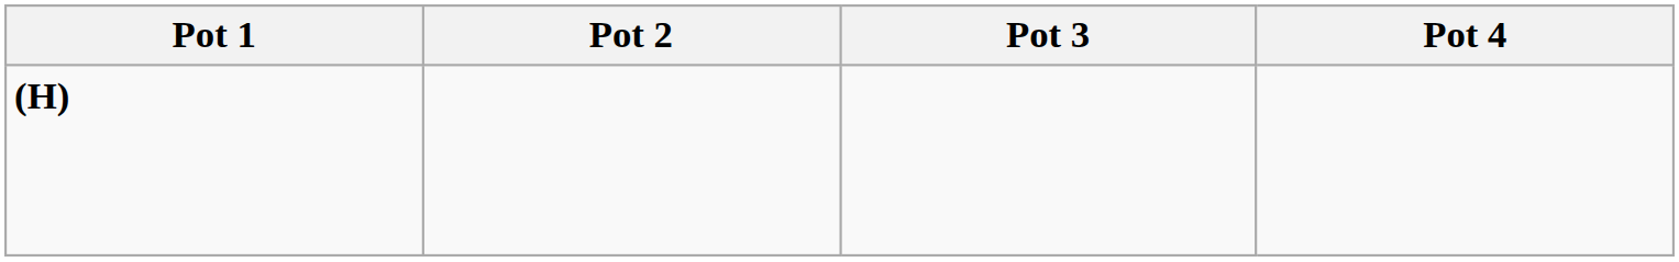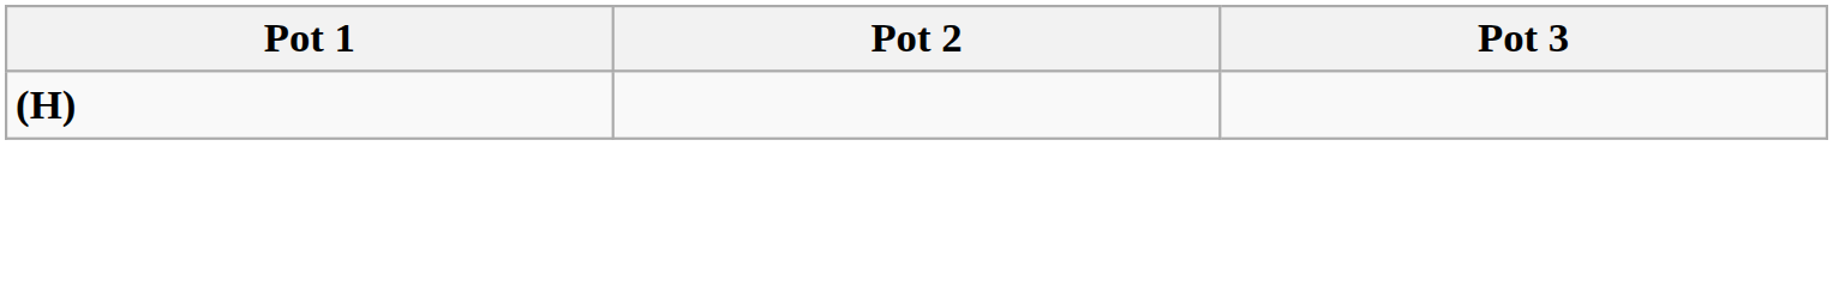 <table class="wikitable" width=700>
 <tr>
 <th width=5%>Pot 1</th>
 <th width=5%>Pot 2</th>
 <th width=5%>Pot 3</th>
-<th width=5%>Pot 4</th>
 </tr>
 <tr>
 <td valign="top"> <strong>(H)</strong><br></td>
 <td valign="top"><br></td>
 <td valign="top"><br></td>
-<td valign="top"><s></s><br><br><br><br></td>
 </tr>
 </table>
